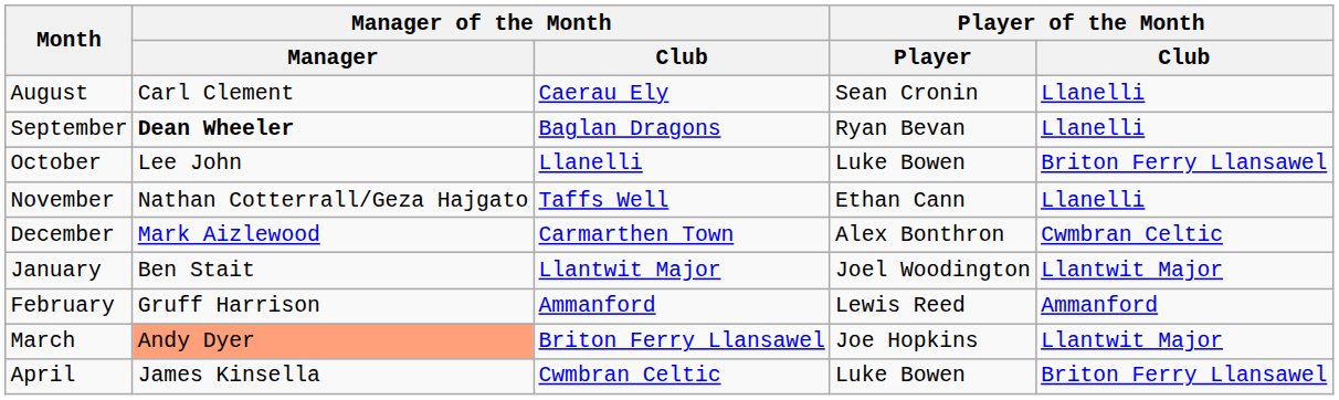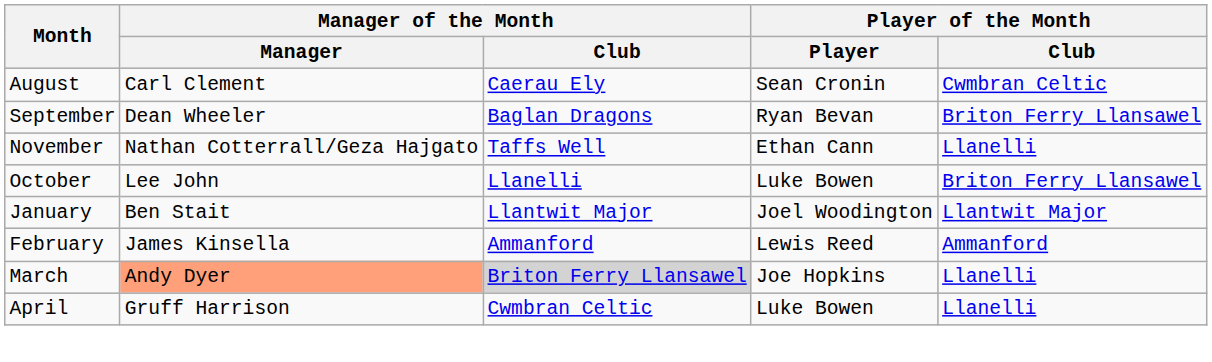 <table class="wikitable">
 <tr>
 <th rowspan="2">Month</th>
 <th colspan="2">Manager of the Month</th>
 <th colspan="2">Player of the Month</th>
 </tr>
 <tr>
 <th>Manager</th>
 <th>Club</th>
 <th>Player</th>
 <th>Club</th>
 </tr>
 <tr>
 <td>August</td>
 <td>Carl Clement</td>
 <td><a href='#'>Caerau Ely</a></td>
 <td>Sean Cronin</td>
-<td><a href='#'>Llanelli</a></td>
+<td><a href='#'>Cwmbran Celtic</a></td>
 </tr>
 <tr>
 <td>September</td>
-<td><strong>Dean Wheeler</strong></td>
+<td>Dean Wheeler</td>
 <td><a href='#'>Baglan Dragons</a></td>
 <td>Ryan Bevan</td>
+<td><a href='#'>Briton Ferry Llansawel</a></td>
+</tr>
+<tr>
+<td>November</td>
+<td>Nathan Cotterrall/Geza Hajgato</td>
+<td><a href='#'>Taffs Well</a></td>
+<td>Ethan Cann</td>
 <td><a href='#'>Llanelli</a></td>
 </tr>
 <tr>
 <td>October</td>
 <td>Lee John</td>
 <td><a href='#'>Llanelli</a></td>
 <td>Luke Bowen</td>
 <td><a href='#'>Briton Ferry Llansawel</a></td>
 </tr>
 <tr>
-<td>November</td>
-<td>Nathan Cotterrall/Geza Hajgato</td>
-<td><a href='#'>Taffs Well</a></td>
-<td>Ethan Cann</td>
-<td><a href='#'>Llanelli</a></td>
-</tr>
-<tr>
-<td>December</td>
-<td><a href='#'>Mark Aizlewood</a></td>
-<td><a href='#'>Carmarthen Town</a></td>
-<td>Alex Bonthron</td>
-<td><a href='#'>Cwmbran Celtic</a></td>
-</tr>
-<tr>
 <td>January</td>
 <td>Ben Stait</td>
 <td><a href='#'>Llantwit Major</a></td>
 <td>Joel Woodington</td>
 <td><a href='#'>Llantwit Major</a></td>
 </tr>
 <tr>
 <td>February</td>
-<td>Gruff Harrison</td>
+<td>James Kinsella</td>
 <td><a href='#'>Ammanford</a></td>
 <td>Lewis Reed</td>
 <td><a href='#'>Ammanford</a></td>
 </tr>
 <tr>
 <td>March</td>
 <td style="background: lightsalmon;">Andy Dyer</td>
-<td><a href='#'>Briton Ferry Llansawel</a></td>
+<td style="background: lightgrey;"><a href='#'>Briton Ferry Llansawel</a></td>
 <td>Joe Hopkins</td>
-<td><a href='#'>Llantwit Major</a></td>
+<td><a href='#'>Llanelli</a></td>
 </tr>
 <tr>
 <td>April</td>
-<td>James Kinsella</td>
+<td>Gruff Harrison</td>
 <td><a href='#'>Cwmbran Celtic</a></td>
 <td>Luke Bowen</td>
-<td><a href='#'>Briton Ferry Llansawel</a></td>
+<td><a href='#'>Llanelli</a></td>
 </tr>
 </table>
